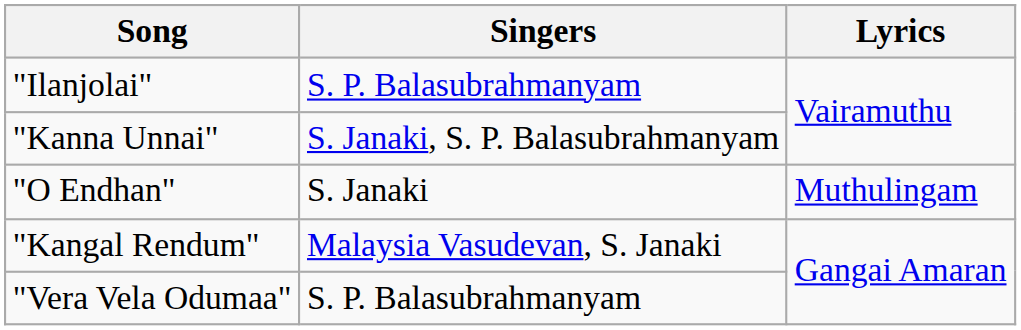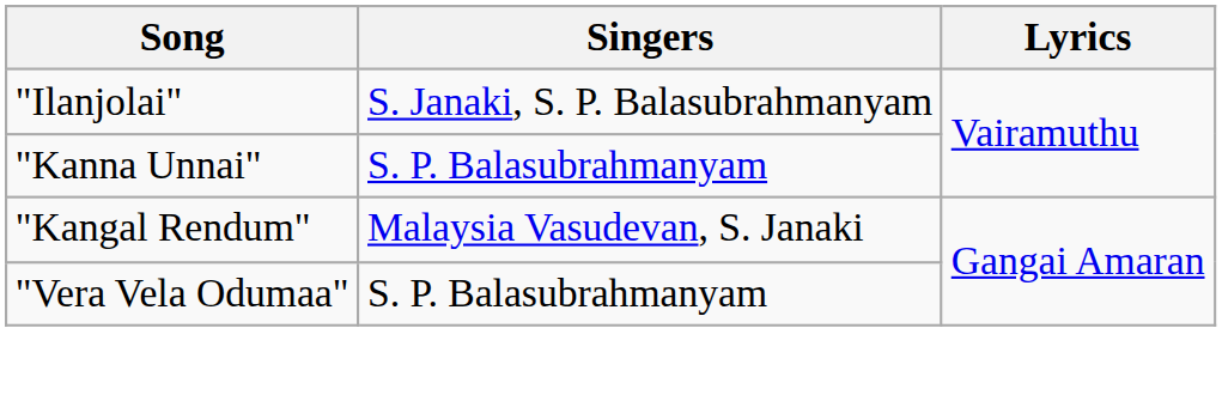 <table class="wikitable">
 <tr>
 <th>Song</th>
 <th>Singers</th>
 <th>Lyrics</th>
 </tr>
 <tr>
 <td>"Ilanjolai"</td>
-<td><a href='#'>S. P. Balasubrahmanyam</a></td>
+<td><a href='#'>S. Janaki</a>, S. P. Balasubrahmanyam</td>
 <td rowspan=2><a href='#'>Vairamuthu</a></td>
 </tr>
 <tr>
 <td>"Kanna Unnai"</td>
-<td><a href='#'>S. Janaki</a>, S. P. Balasubrahmanyam</td>
-</tr>
-<tr>
-<td>"O Endhan"</td>
-<td>S. Janaki</td>
-<td><a href='#'>Muthulingam</a></td>
+<td><a href='#'>S. P. Balasubrahmanyam</a></td>
 </tr>
 <tr>
 <td>"Kangal Rendum"</td>
 <td><a href='#'>Malaysia Vasudevan</a>, S. Janaki</td>
 <td rowspan=2><a href='#'>Gangai Amaran</a></td>
 </tr>
 <tr>
 <td>"Vera Vela Odumaa"</td>
 <td>S. P. Balasubrahmanyam</td>
 </tr>
 </table>
